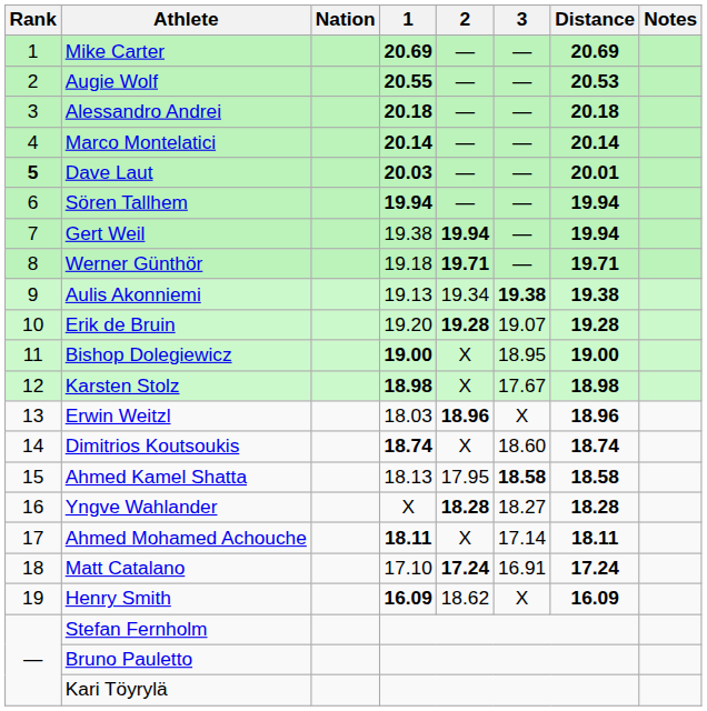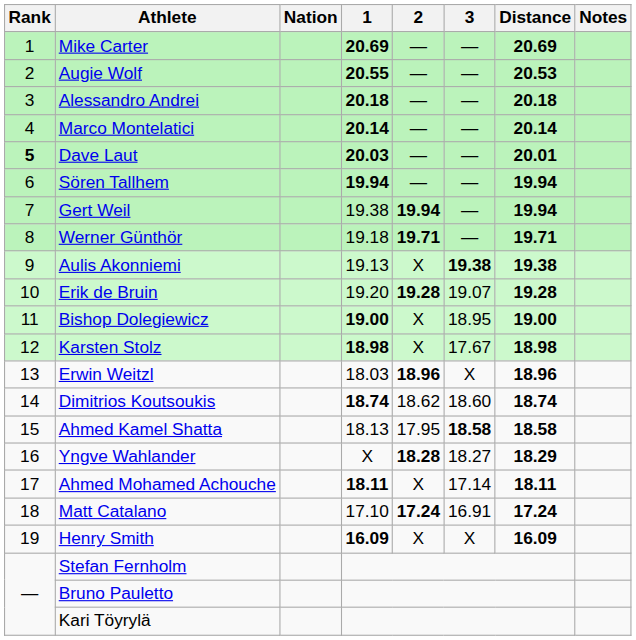 <table class="wikitable sortable" style="text-align:center">
 <tr>
 <th>Rank</th>
 <th>Athlete</th>
 <th>Nation</th>
 <th>1</th>
 <th>2</th>
 <th>3</th>
 <th>Distance</th>
 <th>Notes</th>
 </tr>
 <tr bgcolor=#bbf3bb>
 <td>1</td>
 <td align=left><a href='#'>Mike Carter</a></td>
 <td align=left></td>
 <td><strong>20.69</strong></td>
 <td data-sort-value=1.00>—</td>
 <td data-sort-value=1.00>—</td>
 <td><strong>20.69</strong></td>
 <td></td>
 </tr>
 <tr bgcolor=#bbf3bb>
 <td>2</td>
 <td align=left><a href='#'>Augie Wolf</a></td>
 <td align=left></td>
 <td><strong>20.55</strong></td>
 <td data-sort-value=1.00>—</td>
 <td data-sort-value=1.00>—</td>
 <td><strong>20.53</strong></td>
 <td></td>
 </tr>
 <tr bgcolor=#bbf3bb>
 <td>3</td>
 <td align=left><a href='#'>Alessandro Andrei</a></td>
 <td align=left></td>
 <td><strong>20.18</strong></td>
 <td data-sort-value=1.00>—</td>
 <td data-sort-value=1.00>—</td>
 <td><strong>20.18</strong></td>
 <td></td>
 </tr>
 <tr bgcolor=#bbf3bb>
 <td>4</td>
 <td align=left><a href='#'>Marco Montelatici</a></td>
 <td align=left></td>
 <td><strong>20.14</strong></td>
 <td data-sort-value=1.00>—</td>
 <td data-sort-value=1.00>—</td>
 <td><strong>20.14</strong></td>
 <td></td>
 </tr>
 <tr bgcolor=#bbf3bb>
 <td><strong>5</strong></td>
 <td align=left><a href='#'>Dave Laut</a></td>
 <td align=left></td>
 <td><strong>20.03</strong></td>
 <td data-sort-value=1.00>—</td>
 <td data-sort-value=1.00>—</td>
 <td><strong>20.01</strong></td>
 <td></td>
 </tr>
 <tr bgcolor=#bbf3bb>
 <td>6</td>
 <td align=left><a href='#'>Sören Tallhem</a></td>
 <td align=left></td>
 <td><strong>19.94</strong></td>
 <td data-sort-value=1.00>—</td>
 <td data-sort-value=1.00>—</td>
 <td><strong>19.94</strong></td>
 <td></td>
 </tr>
 <tr bgcolor=#bbf3bb>
 <td>7</td>
 <td align=left><a href='#'>Gert Weil</a></td>
 <td align=left></td>
 <td>19.38</td>
 <td><strong>19.94</strong></td>
 <td data-sort-value=1.00>—</td>
 <td><strong>19.94</strong></td>
 <td></td>
 </tr>
 <tr bgcolor=#bbf3bb>
 <td>8</td>
 <td align=left><a href='#'>Werner Günthör</a></td>
 <td align=left></td>
 <td>19.18</td>
 <td><strong>19.71</strong></td>
 <td data-sort-value=1.00>—</td>
 <td><strong>19.71</strong></td>
 <td></td>
 </tr>
 <tr bgcolor=#ccf9cc>
 <td>9</td>
 <td align=left><a href='#'>Aulis Akonniemi</a></td>
 <td align=left></td>
 <td>19.13</td>
-<td>19.34</td>
+<td data-sort-value=1.00>X</td>
 <td><strong>19.38</strong></td>
 <td><strong>19.38</strong></td>
 <td></td>
 </tr>
 <tr bgcolor=#ccf9cc>
 <td>10</td>
 <td align=left><a href='#'>Erik de Bruin</a></td>
 <td align=left></td>
 <td>19.20</td>
 <td><strong>19.28</strong></td>
 <td>19.07</td>
 <td><strong>19.28</strong></td>
 <td></td>
 </tr>
 <tr bgcolor=#ccf9cc>
 <td>11</td>
 <td align=left><a href='#'>Bishop Dolegiewicz</a></td>
 <td align=left></td>
 <td><strong>19.00</strong></td>
 <td data-sort-value=1.00>X</td>
 <td>18.95</td>
 <td><strong>19.00</strong></td>
 <td></td>
 </tr>
 <tr bgcolor=#ccf9cc>
 <td>12</td>
 <td align=left><a href='#'>Karsten Stolz</a></td>
 <td align=left></td>
 <td><strong>18.98</strong></td>
 <td data-sort-value=1.00>X</td>
 <td>17.67</td>
 <td><strong>18.98</strong></td>
 <td></td>
 </tr>
 <tr>
 <td>13</td>
 <td align=left><a href='#'>Erwin Weitzl</a></td>
 <td align=left></td>
 <td>18.03</td>
 <td><strong>18.96</strong></td>
 <td data-sort-value=1.00>X</td>
 <td><strong>18.96</strong></td>
 <td></td>
 </tr>
 <tr>
 <td>14</td>
 <td align=left><a href='#'>Dimitrios Koutsoukis</a></td>
 <td align=left></td>
 <td><strong>18.74</strong></td>
-<td data-sort-value=1.00>X</td>
+<td>18.62</td>
 <td>18.60</td>
 <td><strong>18.74</strong></td>
 <td></td>
 </tr>
 <tr>
 <td>15</td>
 <td align=left><a href='#'>Ahmed Kamel Shatta</a></td>
 <td align=left></td>
 <td>18.13</td>
 <td>17.95</td>
 <td><strong>18.58</strong></td>
 <td><strong>18.58</strong></td>
 <td></td>
 </tr>
 <tr>
 <td>16</td>
 <td align=left><a href='#'>Yngve Wahlander</a></td>
 <td align=left></td>
 <td data-sort-value=1.00>X</td>
 <td><strong>18.28</strong></td>
 <td>18.27</td>
-<td><strong>18.28</strong></td>
+<td><strong>18.29</strong></td>
 <td></td>
 </tr>
 <tr>
 <td>17</td>
 <td align=left><a href='#'>Ahmed Mohamed Achouche</a></td>
 <td align=left></td>
 <td><strong>18.11</strong></td>
 <td data-sort-value=1.00>X</td>
 <td>17.14</td>
 <td><strong>18.11</strong></td>
 <td></td>
 </tr>
 <tr>
 <td>18</td>
 <td align=left><a href='#'>Matt Catalano</a></td>
 <td align=left></td>
 <td>17.10</td>
 <td><strong>17.24</strong></td>
 <td>16.91</td>
 <td><strong>17.24</strong></td>
 <td></td>
 </tr>
 <tr>
 <td>19</td>
 <td align=left><a href='#'>Henry Smith</a></td>
 <td align=left></td>
 <td><strong>16.09</strong></td>
-<td>18.62</td>
+<td data-sort-value=1.00>X</td>
 <td data-sort-value=1.00>X</td>
 <td><strong>16.09</strong></td>
 <td></td>
 </tr>
 <tr>
 <td rowspan=3 data-sort-value=20>—</td>
 <td align=left><a href='#'>Stefan Fernholm</a></td>
 <td align=left></td>
 <td colspan=4 data-sort-value=0.00></td>
 <td></td>
 </tr>
 <tr>
 <td align=left><a href='#'>Bruno Pauletto</a></td>
 <td align=left></td>
 <td colspan=4 data-sort-value=0.00></td>
 <td></td>
 </tr>
 <tr>
 <td align=left>Kari Töyrylä</td>
 <td align=left></td>
 <td colspan=4 data-sort-value=0.00></td>
 <td></td>
 </tr>
 </table>
